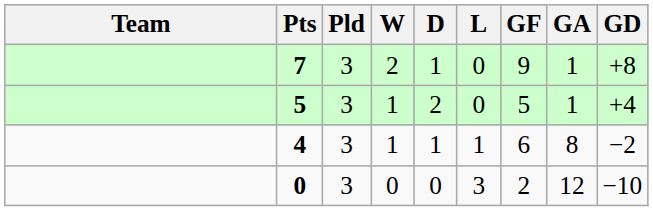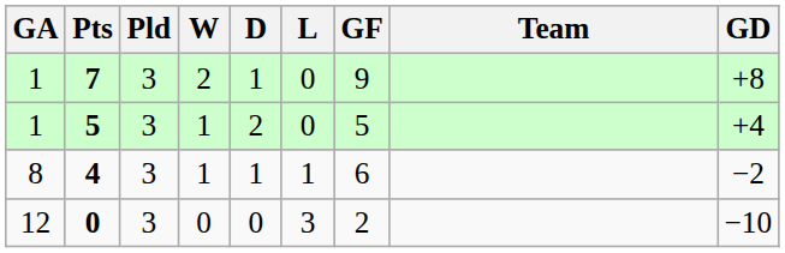 <table class="wikitable" style="text-align: center;">
 <tr>
-<th width=165>Team</th>
+<th width=20>GA</th>
 <th width=20>Pts</th>
 <th width=20>Pld</th>
 <th width=20>W</th>
 <th width=20>D</th>
 <th width=20>L</th>
 <th width=20>GF</th>
-<th width=20>GA</th>
+<th width=165>Team</th>
 <th width=20>GD</th>
 </tr>
 <tr bgcolor=#ccffcc>
-<td style="text-align:left;"></td>
+<td>1</td>
 <td><strong>7</strong></td>
 <td>3</td>
 <td>2</td>
 <td>1</td>
 <td>0</td>
 <td>9</td>
-<td>1</td>
+<td style="text-align:left;"></td>
 <td>+8</td>
 </tr>
 <tr bgcolor=#ccffcc>
-<td style="text-align:left;"></td>
+<td>1</td>
 <td><strong>5</strong></td>
 <td>3</td>
 <td>1</td>
 <td>2</td>
 <td>0</td>
 <td>5</td>
-<td>1</td>
+<td style="text-align:left;"></td>
 <td>+4</td>
 </tr>
 <tr>
-<td style="text-align:left;"></td>
+<td>8</td>
 <td><strong>4</strong></td>
 <td>3</td>
 <td>1</td>
 <td>1</td>
 <td>1</td>
 <td>6</td>
-<td>8</td>
+<td style="text-align:left;"></td>
 <td>−2</td>
 </tr>
 <tr>
-<td style="text-align:left;"></td>
+<td>12</td>
 <td><strong>0</strong></td>
 <td>3</td>
 <td>0</td>
 <td>0</td>
 <td>3</td>
 <td>2</td>
-<td>12</td>
+<td style="text-align:left;"></td>
 <td>−10</td>
 </tr>
 </table>
